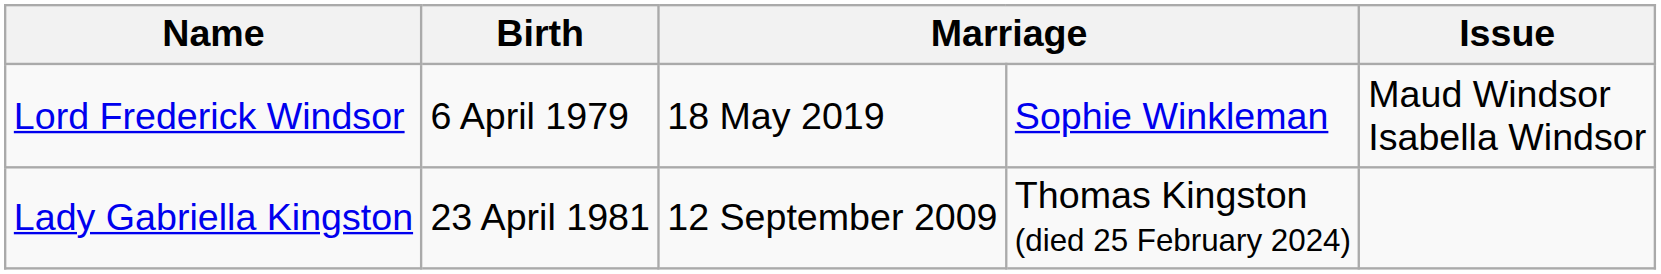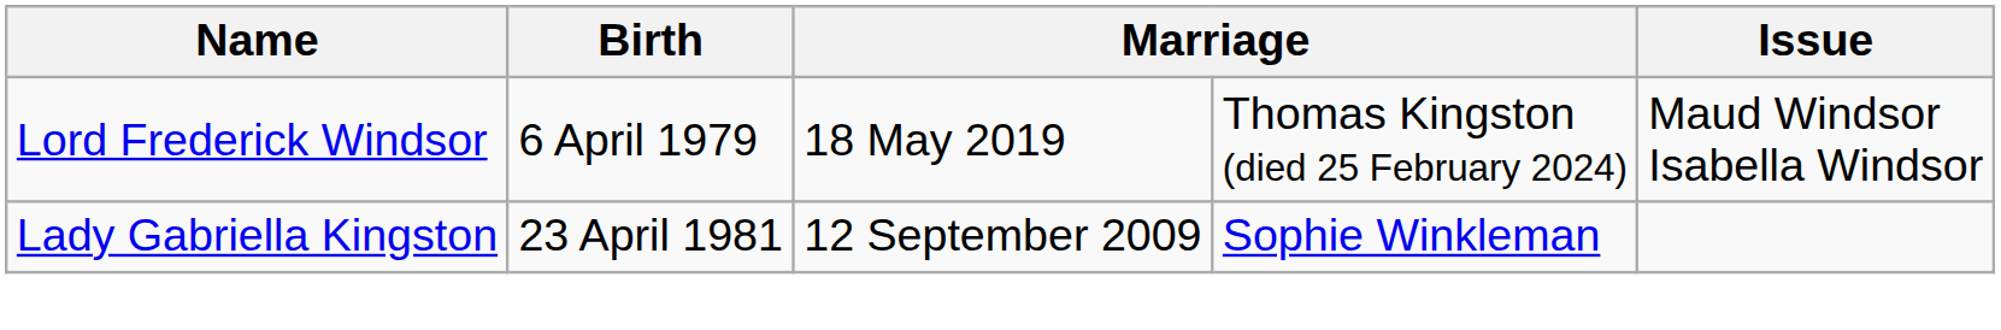 <table class="wikitable">
 <tr>
 <th>Name</th>
 <th>Birth</th>
 <th colspan="2">Marriage</th>
 <th>Issue</th>
 </tr>
 <tr>
 <td><a href='#'>Lord Frederick Windsor</a></td>
 <td>6 April 1979</td>
 <td>18 May 2019</td>
-<td><a href='#'>Sophie Winkleman</a></td>
+<td>Thomas Kingston<br><small>(died 25 February 2024)</small></td>
 <td>Maud Windsor<br>Isabella Windsor</td>
 </tr>
 <tr>
 <td><a href='#'>Lady Gabriella Kingston</a></td>
 <td>23 April 1981</td>
 <td>12 September 2009</td>
-<td>Thomas Kingston<br><small>(died 25 February 2024)</small></td>
+<td><a href='#'>Sophie Winkleman</a></td>
 <td></td>
 </tr>
 </table>
